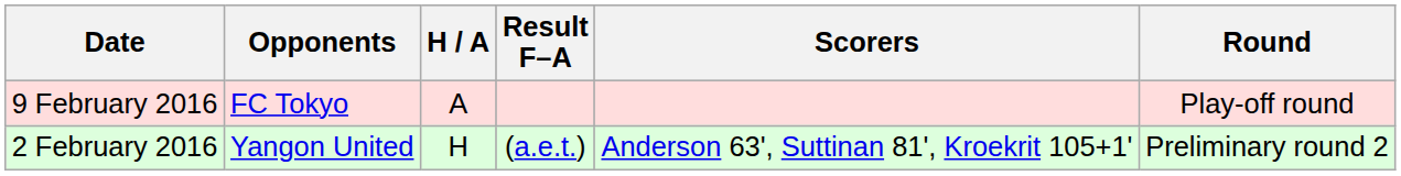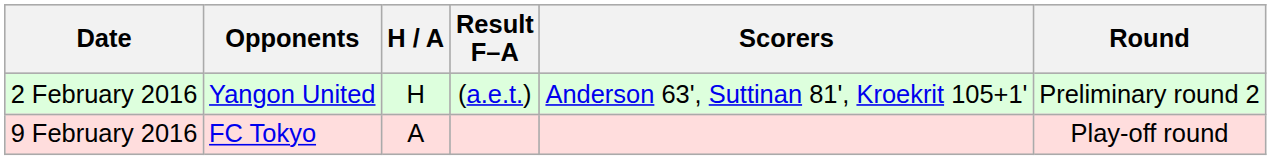 <table class="wikitable" style="text-align:center">
 <tr>
 <th>Date</th>
 <th>Opponents</th>
 <th>H / A</th>
 <th>Result<br>F–A</th>
 <th>Scorers</th>
 <th>Round</th>
 </tr>
+<tr bgcolor="#ddffdd">
+<td>2 February 2016</td>
+<td align="left"> <a href='#'>Yangon United</a></td>
+<td>H</td>
+<td> (<a href='#'>a.e.t.</a>)</td>
+<td><a href='#'>Anderson</a> 63', <a href='#'>Suttinan</a> 81', <a href='#'>Kroekrit</a> 105+1'</td>
+<td>Preliminary round 2</td>
+</tr>
 <tr bgcolor="#ffdddd">
 <td>9 February 2016</td>
 <td align="left"> <a href='#'>FC Tokyo</a></td>
 <td>A</td>
 <td></td>
 <td></td>
 <td>Play-off round</td>
 </tr>
-<tr bgcolor="#ddffdd">
-<td>2 February 2016</td>
-<td align="left"> <a href='#'>Yangon United</a></td>
-<td>H</td>
-<td> (<a href='#'>a.e.t.</a>)</td>
-<td><a href='#'>Anderson</a> 63', <a href='#'>Suttinan</a> 81', <a href='#'>Kroekrit</a> 105+1'</td>
-<td>Preliminary round 2</td>
-</tr>
 </table>
